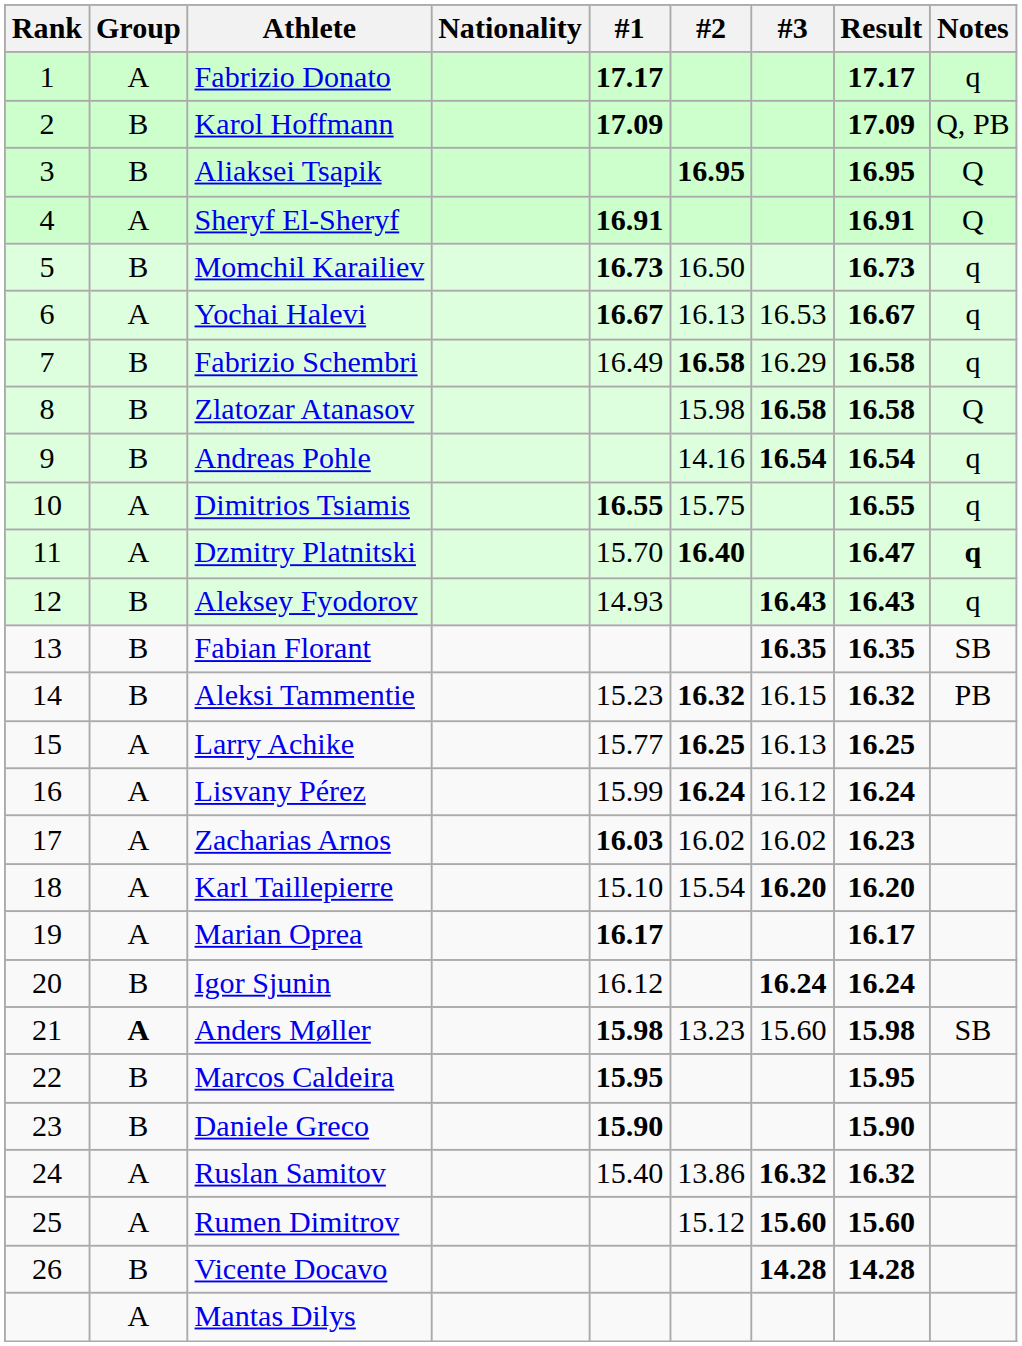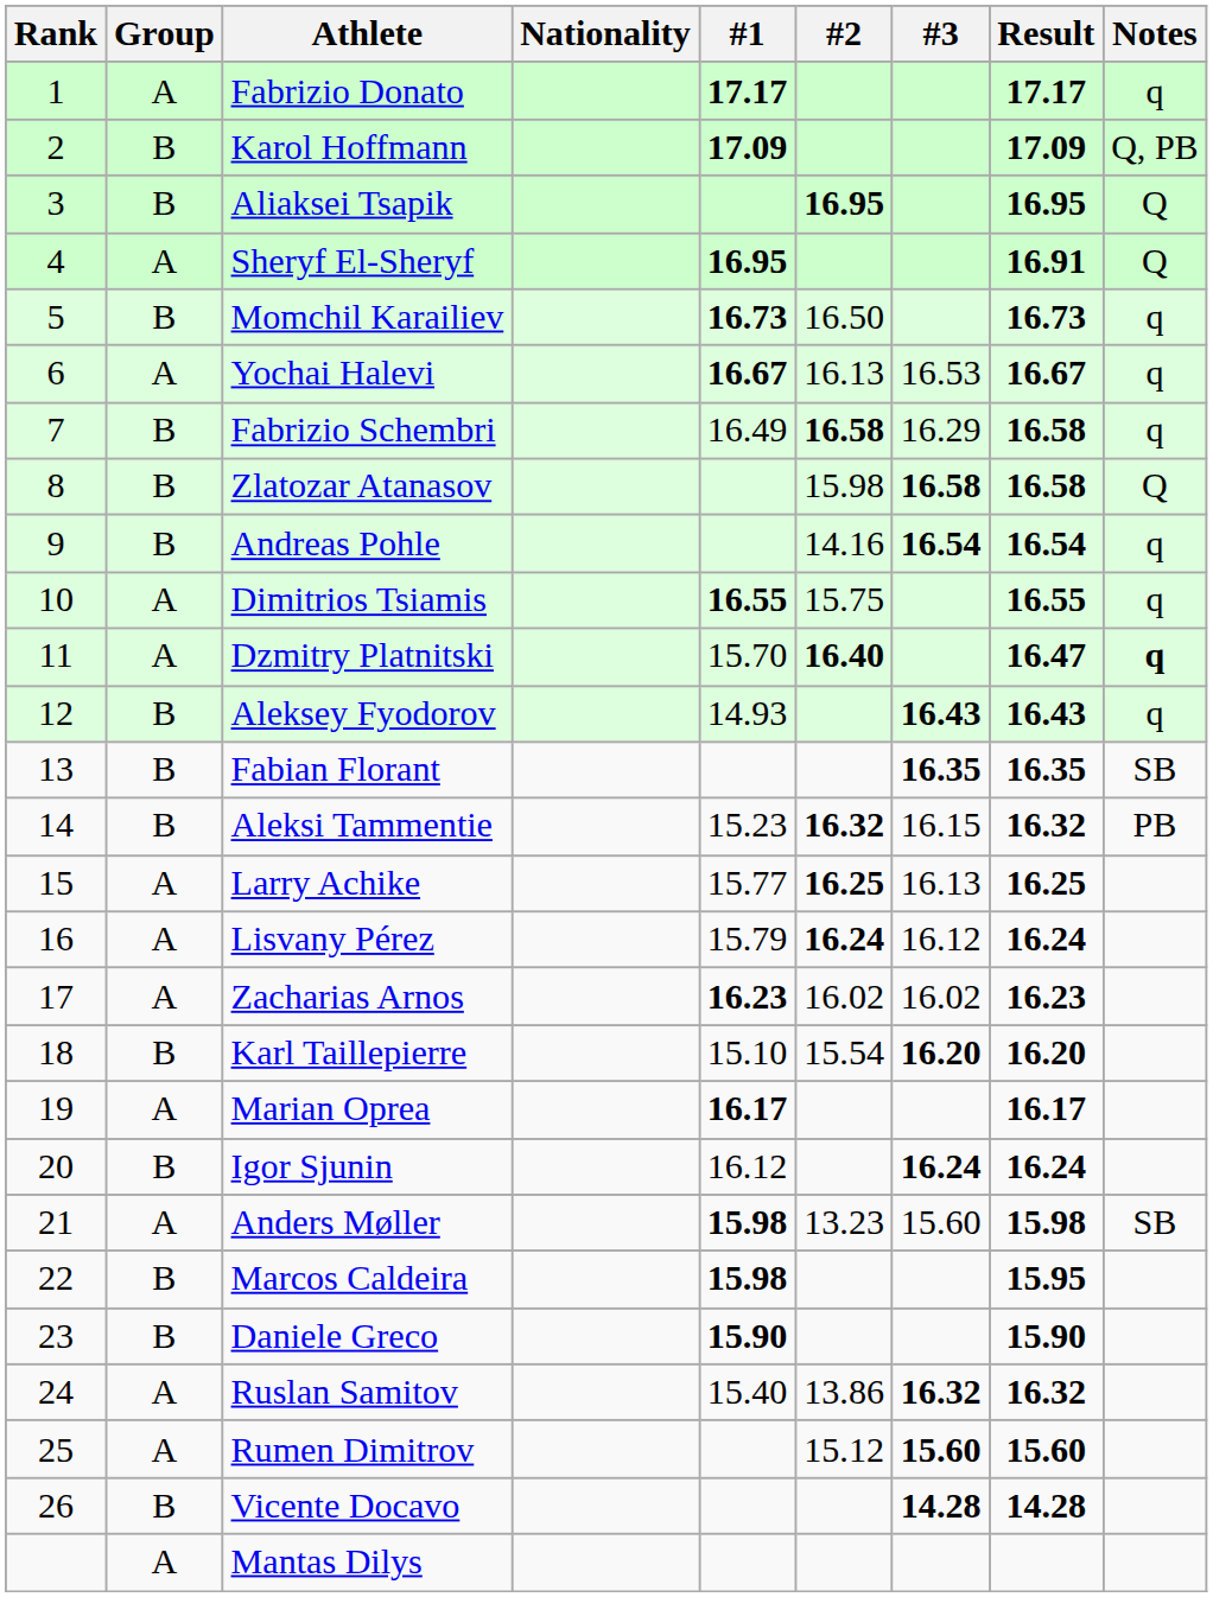 <table class="wikitable sortable" style="text-align:center">
 <tr>
 <th>Rank</th>
 <th>Group</th>
 <th>Athlete</th>
 <th>Nationality</th>
 <th>#1</th>
 <th>#2</th>
 <th>#3</th>
 <th>Result</th>
 <th>Notes</th>
 </tr>
 <tr bgcolor=ccffcc>
 <td>1</td>
 <td>A</td>
 <td align="left"><a href='#'>Fabrizio Donato</a></td>
 <td align=left></td>
 <td><strong>17.17</strong></td>
 <td></td>
 <td></td>
 <td><strong>17.17</strong></td>
 <td>q</td>
 </tr>
 <tr bgcolor=ccffcc>
 <td>2</td>
 <td>B</td>
 <td align="left"><a href='#'>Karol Hoffmann</a></td>
 <td align=left></td>
 <td><strong>17.09</strong></td>
 <td></td>
 <td></td>
 <td><strong>17.09</strong></td>
 <td>Q, PB</td>
 </tr>
 <tr bgcolor=ccffcc>
 <td>3</td>
 <td>B</td>
 <td align="left"><a href='#'>Aliaksei Tsapik</a></td>
 <td align=left></td>
 <td></td>
 <td><strong>16.95</strong></td>
 <td></td>
 <td><strong>16.95</strong></td>
 <td>Q</td>
 </tr>
 <tr bgcolor=ccffcc>
 <td>4</td>
 <td>A</td>
 <td align="left"><a href='#'>Sheryf El-Sheryf</a></td>
 <td align=left></td>
-<td><strong>16.91</strong></td>
+<td><strong>16.95</strong></td>
 <td></td>
 <td></td>
 <td><strong>16.91</strong></td>
 <td>Q</td>
 </tr>
 <tr bgcolor=ddffdd>
 <td>5</td>
 <td>B</td>
 <td align="left"><a href='#'>Momchil Karailiev</a></td>
 <td align=left></td>
 <td><strong>16.73</strong></td>
 <td>16.50</td>
 <td></td>
 <td><strong>16.73</strong></td>
 <td>q</td>
 </tr>
 <tr bgcolor=ddffdd>
 <td>6</td>
 <td>A</td>
 <td align="left"><a href='#'>Yochai Halevi</a></td>
 <td align=left></td>
 <td><strong>16.67</strong></td>
 <td>16.13</td>
 <td>16.53</td>
 <td><strong>16.67</strong></td>
 <td>q</td>
 </tr>
 <tr bgcolor=ddffdd>
 <td>7</td>
 <td>B</td>
 <td align="left"><a href='#'>Fabrizio Schembri</a></td>
 <td align=left></td>
 <td>16.49</td>
 <td><strong>16.58</strong></td>
 <td>16.29</td>
 <td><strong>16.58</strong></td>
 <td>q</td>
 </tr>
 <tr bgcolor=ddffdd>
 <td>8</td>
 <td>B</td>
 <td align="left"><a href='#'>Zlatozar Atanasov</a></td>
 <td align=left></td>
 <td></td>
 <td>15.98</td>
 <td><strong>16.58</strong></td>
 <td><strong>16.58</strong></td>
 <td>Q</td>
 </tr>
 <tr bgcolor=ddffdd>
 <td>9</td>
 <td>B</td>
 <td align="left"><a href='#'>Andreas Pohle</a></td>
 <td align=left></td>
 <td></td>
 <td>14.16</td>
 <td><strong>16.54</strong></td>
 <td><strong>16.54</strong></td>
 <td>q</td>
 </tr>
 <tr bgcolor=ddffdd>
 <td>10</td>
 <td>A</td>
 <td align="left"><a href='#'>Dimitrios Tsiamis</a></td>
 <td align=left></td>
 <td><strong>16.55</strong></td>
 <td>15.75</td>
 <td></td>
 <td><strong>16.55</strong></td>
 <td>q</td>
 </tr>
 <tr bgcolor=ddffdd>
 <td>11</td>
 <td>A</td>
 <td align="left"><a href='#'>Dzmitry Platnitski</a></td>
 <td align=left></td>
 <td>15.70</td>
 <td><strong>16.40</strong></td>
 <td></td>
 <td><strong>16.47</strong></td>
 <td><strong>q</strong></td>
 </tr>
 <tr bgcolor=ddffdd>
 <td>12</td>
 <td>B</td>
 <td align="left"><a href='#'>Aleksey Fyodorov</a></td>
 <td align=left></td>
 <td>14.93</td>
 <td></td>
 <td><strong>16.43</strong></td>
 <td><strong>16.43</strong></td>
 <td>q</td>
 </tr>
 <tr>
 <td>13</td>
 <td>B</td>
 <td align="left"><a href='#'>Fabian Florant</a></td>
 <td align=left></td>
 <td></td>
 <td></td>
 <td><strong>16.35</strong></td>
 <td><strong>16.35</strong></td>
 <td>SB</td>
 </tr>
 <tr>
 <td>14</td>
 <td>B</td>
 <td align="left"><a href='#'>Aleksi Tammentie</a></td>
 <td align=left></td>
 <td>15.23</td>
 <td><strong>16.32</strong></td>
 <td>16.15</td>
 <td><strong>16.32</strong></td>
 <td>PB</td>
 </tr>
 <tr>
 <td>15</td>
 <td>A</td>
 <td align="left"><a href='#'>Larry Achike</a></td>
 <td align=left></td>
 <td>15.77</td>
 <td><strong>16.25</strong></td>
 <td>16.13</td>
 <td><strong>16.25</strong></td>
 <td></td>
 </tr>
 <tr>
 <td>16</td>
 <td>A</td>
 <td align="left"><a href='#'>Lisvany Pérez</a></td>
 <td align=left></td>
-<td>15.99</td>
+<td>15.79</td>
 <td><strong>16.24</strong></td>
 <td>16.12</td>
 <td><strong>16.24</strong></td>
 <td></td>
 </tr>
 <tr>
 <td>17</td>
 <td>A</td>
 <td align="left"><a href='#'>Zacharias Arnos</a></td>
 <td align=left></td>
-<td><strong>16.03</strong></td>
+<td><strong>16.23</strong></td>
 <td>16.02</td>
 <td>16.02</td>
 <td><strong>16.23</strong></td>
 <td></td>
 </tr>
 <tr>
 <td>18</td>
-<td>A</td>
+<td>B</td>
 <td align="left"><a href='#'>Karl Taillepierre</a></td>
 <td align=left></td>
 <td>15.10</td>
 <td>15.54</td>
 <td><strong>16.20</strong></td>
 <td><strong>16.20</strong></td>
 <td></td>
 </tr>
 <tr>
 <td>19</td>
 <td>A</td>
 <td align="left"><a href='#'>Marian Oprea</a></td>
 <td align=left></td>
 <td><strong>16.17</strong></td>
 <td></td>
 <td></td>
 <td><strong>16.17</strong></td>
 <td></td>
 </tr>
 <tr>
 <td>20</td>
 <td>B</td>
 <td align="left"><a href='#'>Igor Sjunin</a></td>
 <td align=left></td>
 <td>16.12</td>
 <td></td>
 <td><strong>16.24</strong></td>
 <td><strong>16.24</strong></td>
 <td></td>
 </tr>
 <tr>
 <td>21</td>
-<td><strong>A</strong></td>
+<td>A</td>
 <td align="left"><a href='#'>Anders Møller</a></td>
 <td align=left></td>
 <td><strong>15.98</strong></td>
 <td>13.23</td>
 <td>15.60</td>
 <td><strong>15.98</strong></td>
 <td>SB</td>
 </tr>
 <tr>
 <td>22</td>
 <td>B</td>
 <td align="left"><a href='#'>Marcos Caldeira</a></td>
 <td align=left></td>
-<td><strong>15.95</strong></td>
+<td><strong>15.98</strong></td>
 <td></td>
 <td></td>
 <td><strong>15.95</strong></td>
 <td></td>
 </tr>
 <tr>
 <td>23</td>
 <td>B</td>
 <td align="left"><a href='#'>Daniele Greco</a></td>
 <td align=left></td>
 <td><strong>15.90</strong></td>
 <td></td>
 <td></td>
 <td><strong>15.90</strong></td>
 <td></td>
 </tr>
 <tr>
 <td>24</td>
 <td>A</td>
 <td align="left"><a href='#'>Ruslan Samitov</a></td>
 <td align=left></td>
 <td>15.40</td>
 <td>13.86</td>
 <td><strong>16.32</strong></td>
 <td><strong>16.32</strong></td>
 <td></td>
 </tr>
 <tr>
 <td>25</td>
 <td>A</td>
 <td align="left"><a href='#'>Rumen Dimitrov</a></td>
 <td align=left></td>
 <td></td>
 <td>15.12</td>
 <td><strong>15.60</strong></td>
 <td><strong>15.60</strong></td>
 <td></td>
 </tr>
 <tr>
 <td>26</td>
 <td>B</td>
 <td align="left"><a href='#'>Vicente Docavo</a></td>
 <td align=left></td>
 <td></td>
 <td></td>
 <td><strong>14.28</strong></td>
 <td><strong>14.28</strong></td>
 <td></td>
 </tr>
 <tr>
 <td></td>
 <td>A</td>
 <td align="left"><a href='#'>Mantas Dilys</a></td>
 <td align=left></td>
 <td></td>
 <td></td>
 <td></td>
 <td><strong></strong></td>
 <td></td>
 </tr>
 <tr>
 </tr>
 </table>
